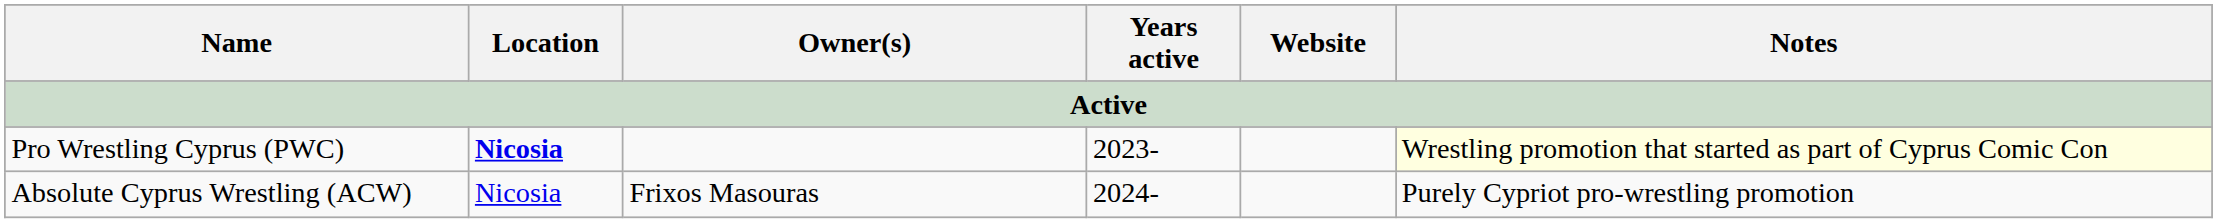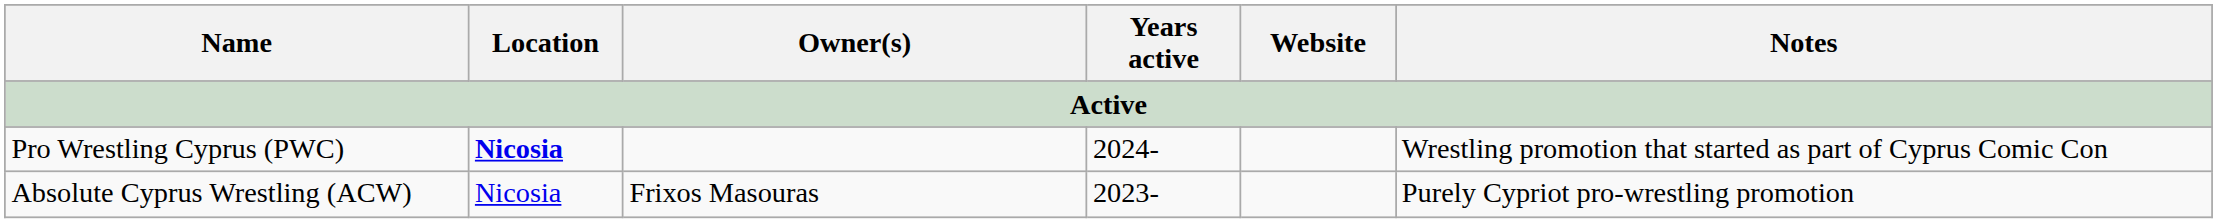 <table class="wikitable sortable" style="text-align: left;">
 <tr>
 <th width="21%">Name</th>
 <th width="7%">Location</th>
 <th width="21%">Owner(s)</th>
 <th width="7%">Years active</th>
 <th width="7%">Website</th>
 <th width="55%">Notes</th>
 </tr>
 <tr>
 <td colspan="7" style="background: #ccddcc;" align="center"><strong>Active</strong></td>
 </tr>
 <tr>
 <td>Pro Wrestling Cyprus (PWC)</td>
 <td><strong><a href='#'>Nicosia</a></strong></td>
 <td></td>
-<td>2023-</td>
+<td>2024-</td>
 <td></td>
-<td style="background: lightyellow;">Wrestling promotion that started as part of Cyprus Comic Con</td>
+<td>Wrestling promotion that started as part of Cyprus Comic Con</td>
 </tr>
 <tr>
 <td>Absolute Cyprus Wrestling (ACW)</td>
 <td><a href='#'>Nicosia</a></td>
 <td>Frixos Masouras</td>
-<td>2024-</td>
+<td>2023-</td>
 <td></td>
 <td>Purely Cypriot pro-wrestling promotion</td>
 </tr>
 </table>
